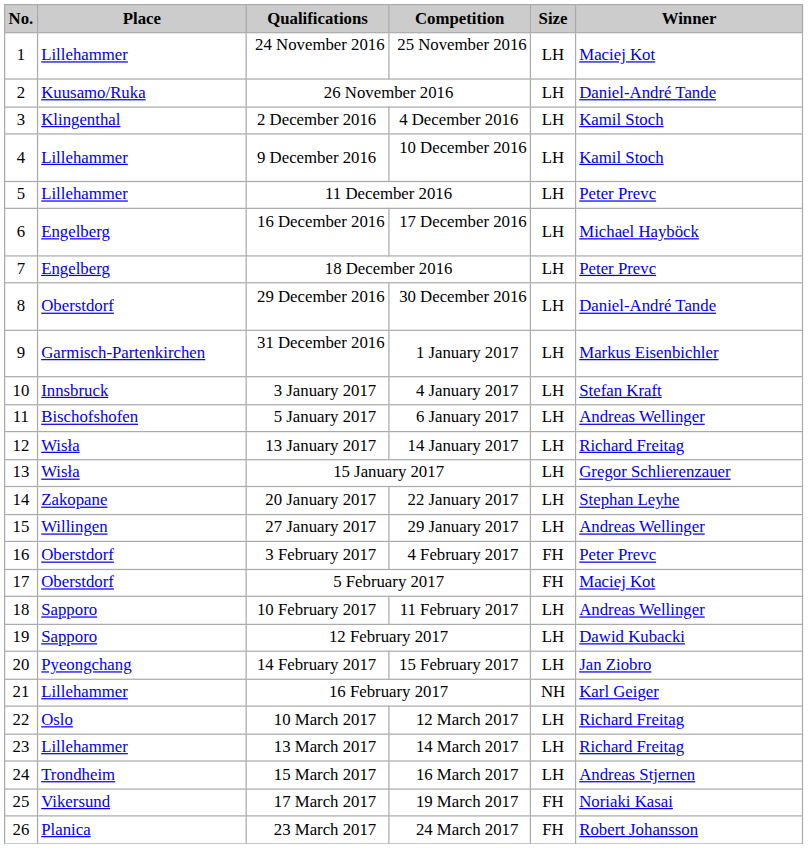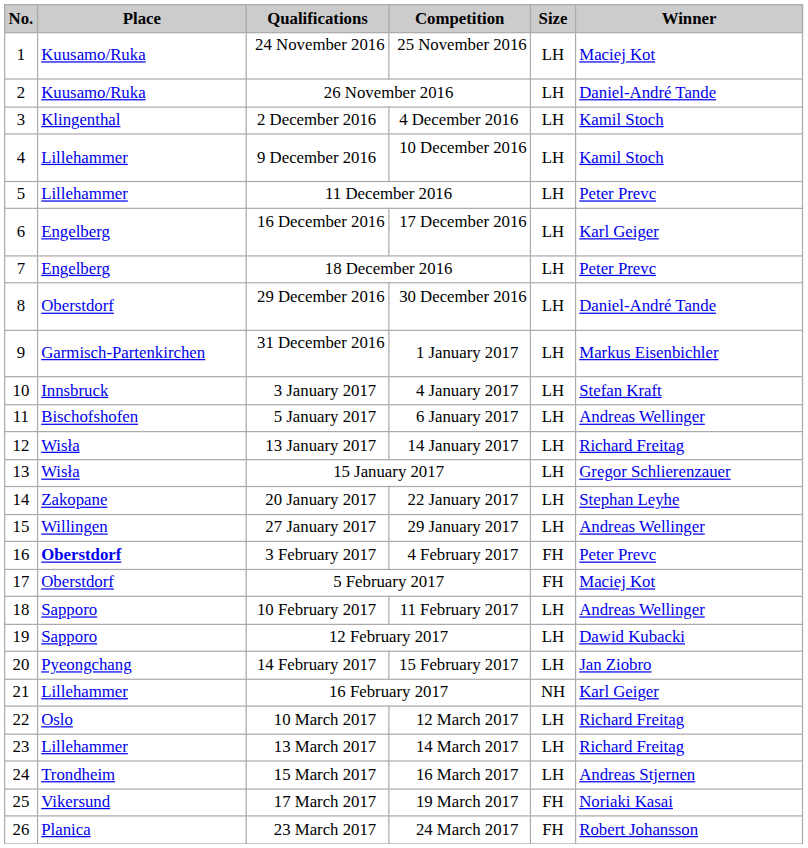 <table class="wikitable plainrowheaders" style="background:#fff; font-size:86%; line-height:16px; border:grey solid 1px; border-collapse:collapse;">
 <tr style="background:#ccc; text-align:center;">
 <th style="background-color: #ccc;" width=20>No.</th>
 <th style="background-color: #ccc;" width=165>Place</th>
 <th style="background-color: #ccc;" width=110>Qualifications</th>
 <th style="background-color: #ccc;" width=110>Competition</th>
 <th style="background-color: #ccc;" width=30>Size</th>
 <th style="background-color: #ccc;" width=180>Winner</th>
 </tr>
 <tr>
 <td align=center>1</td>
-<td> <a href='#'>Lillehammer</a></td>
+<td> <a href='#'>Kuusamo/Ruka</a></td>
 <td align=right>24 November 2016  </td>
 <td align=right>25 November 2016  </td>
 <td align=center>LH</td>
 <td> <a href='#'>Maciej Kot</a></td>
 </tr>
 <tr>
 <td align=center>2</td>
 <td> <a href='#'>Kuusamo/Ruka</a></td>
 <td colspan=2 align=center>26 November 2016</td>
 <td align=center>LH</td>
 <td> <a href='#'>Daniel-André Tande</a></td>
 </tr>
 <tr>
 <td align=center>3</td>
 <td> <a href='#'>Klingenthal</a></td>
 <td align=right>2 December 2016  </td>
 <td align=right>4 December 2016  </td>
 <td align=center>LH</td>
 <td> <a href='#'>Kamil Stoch</a></td>
 </tr>
 <tr>
 <td align=center>4</td>
 <td> <a href='#'>Lillehammer</a></td>
 <td align=right>9 December 2016  </td>
 <td align=right>10 December 2016  </td>
 <td align=center>LH</td>
 <td> <a href='#'>Kamil Stoch</a></td>
 </tr>
 <tr>
 <td align=center>5</td>
 <td> <a href='#'>Lillehammer</a></td>
 <td colspan=2 align=center>11 December 2016</td>
 <td align=center>LH</td>
 <td> <a href='#'>Peter Prevc</a></td>
 </tr>
 <tr>
 <td align=center>6</td>
 <td> <a href='#'>Engelberg</a></td>
 <td align=right>16 December 2016  </td>
 <td align=right>17 December 2016  </td>
 <td align=center>LH</td>
-<td> <a href='#'>Michael Hayböck</a></td>
+<td> <a href='#'>Karl Geiger</a></td>
 </tr>
 <tr>
 <td align=center>7</td>
 <td> <a href='#'>Engelberg</a></td>
 <td colspan=2 align=center>18 December 2016</td>
 <td align=center>LH</td>
 <td> <a href='#'>Peter Prevc</a></td>
 </tr>
 <tr>
 <td align=center>8</td>
 <td> <a href='#'>Oberstdorf</a></td>
 <td align=right>29 December 2016  </td>
 <td align=right>30 December 2016  </td>
 <td align=center>LH</td>
 <td> <a href='#'>Daniel-André Tande</a></td>
 </tr>
 <tr>
 <td align=center>9</td>
 <td> <a href='#'>Garmisch-Partenkirchen</a></td>
 <td align=right>31 December 2016  </td>
 <td align=right>1 January 2017  </td>
 <td align=center>LH</td>
 <td> <a href='#'>Markus Eisenbichler</a></td>
 </tr>
 <tr>
 <td align=center>10</td>
 <td> <a href='#'>Innsbruck</a></td>
 <td align=right>3 January 2017  </td>
 <td align=right>4 January 2017  </td>
 <td align=center>LH</td>
 <td> <a href='#'>Stefan Kraft</a></td>
 </tr>
 <tr>
 <td align=center>11</td>
 <td> <a href='#'>Bischofshofen</a></td>
 <td align=right>5 January 2017  </td>
 <td align=right>6 January 2017  </td>
 <td align=center>LH</td>
 <td> <a href='#'>Andreas Wellinger</a></td>
 </tr>
 <tr>
 <td align=center>12</td>
 <td> <a href='#'>Wisła</a></td>
 <td align=right>13 January 2017  </td>
 <td align=right>14 January 2017  </td>
 <td align=center>LH</td>
 <td> <a href='#'>Richard Freitag</a></td>
 </tr>
 <tr>
 <td align=center>13</td>
 <td> <a href='#'>Wisła</a></td>
 <td colspan=2 align=center>15 January 2017</td>
 <td align=center>LH</td>
 <td> <a href='#'>Gregor Schlierenzauer</a></td>
 </tr>
 <tr>
 <td align=center>14</td>
 <td> <a href='#'>Zakopane</a></td>
 <td align=right>20 January 2017  </td>
 <td align=right>22 January 2017  </td>
 <td align=center>LH</td>
 <td> <a href='#'>Stephan Leyhe</a></td>
 </tr>
 <tr>
 <td align=center>15</td>
 <td> <a href='#'>Willingen</a></td>
 <td align=right>27 January 2017  </td>
 <td align=right>29 January 2017  </td>
 <td align=center>LH</td>
 <td> <a href='#'>Andreas Wellinger</a></td>
 </tr>
 <tr>
 <td align=center>16</td>
-<td> <a href='#'>Oberstdorf</a></td>
+<td><strong> <a href='#'>Oberstdorf</a></strong></td>
 <td align=right>3 February 2017  </td>
 <td align=right>4 February 2017  </td>
 <td align=center>FH</td>
 <td> <a href='#'>Peter Prevc</a></td>
 </tr>
 <tr>
 <td align=center>17</td>
 <td> <a href='#'>Oberstdorf</a></td>
 <td colspan=2 align=center>5 February 2017</td>
 <td align=center>FH</td>
 <td> <a href='#'>Maciej Kot</a></td>
 </tr>
 <tr>
 <td align=center>18</td>
 <td> <a href='#'>Sapporo</a></td>
 <td align=right>10 February 2017  </td>
 <td align=right>11 February 2017  </td>
 <td align=center>LH</td>
 <td> <a href='#'>Andreas Wellinger</a></td>
 </tr>
 <tr>
 <td align=center>19</td>
 <td> <a href='#'>Sapporo</a></td>
 <td colspan=2 align=center>12 February 2017</td>
 <td align=center>LH</td>
 <td> <a href='#'>Dawid Kubacki</a></td>
 </tr>
 <tr>
 <td align=center>20</td>
 <td> <a href='#'>Pyeongchang</a></td>
 <td align=right>14 February 2017  </td>
 <td align=right>15 February 2017  </td>
 <td align=center>LH</td>
 <td> <a href='#'>Jan Ziobro</a></td>
 </tr>
 <tr>
 <td align=center>21</td>
 <td> <a href='#'>Lillehammer</a></td>
 <td colspan=2 align=center>16 February 2017</td>
 <td align=center>NH</td>
 <td> <a href='#'>Karl Geiger</a></td>
 </tr>
 <tr>
 <td align=center>22</td>
 <td> <a href='#'>Oslo</a></td>
 <td align=right>10 March 2017  </td>
 <td align=right>12 March 2017  </td>
 <td align=center>LH</td>
 <td> <a href='#'>Richard Freitag</a></td>
 </tr>
 <tr>
 <td align=center>23</td>
 <td> <a href='#'>Lillehammer</a></td>
 <td align=right>13 March 2017  </td>
 <td align=right>14 March 2017  </td>
 <td align=center>LH</td>
 <td> <a href='#'>Richard Freitag</a></td>
 </tr>
 <tr>
 <td align=center>24</td>
 <td> <a href='#'>Trondheim</a></td>
 <td align=right>15 March 2017  </td>
 <td align=right>16 March 2017  </td>
 <td align=center>LH</td>
 <td> <a href='#'>Andreas Stjernen</a></td>
 </tr>
 <tr>
 <td align=center>25</td>
 <td> <a href='#'>Vikersund</a></td>
 <td align=right>17 March 2017  </td>
 <td align=right>19 March 2017  </td>
 <td align=center>FH</td>
 <td> <a href='#'>Noriaki Kasai</a></td>
 </tr>
 <tr>
 <td align=center>26</td>
 <td> <a href='#'>Planica</a></td>
 <td align=right>23 March 2017  </td>
 <td align=right>24 March 2017  </td>
 <td align=center>FH</td>
 <td> <a href='#'>Robert Johansson</a></td>
 </tr>
 </table>
